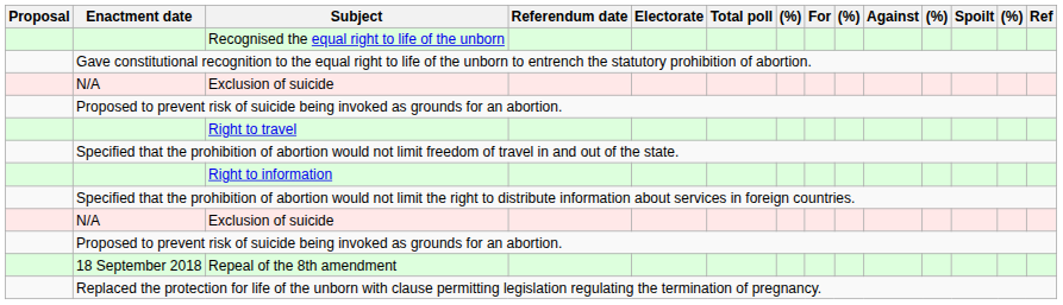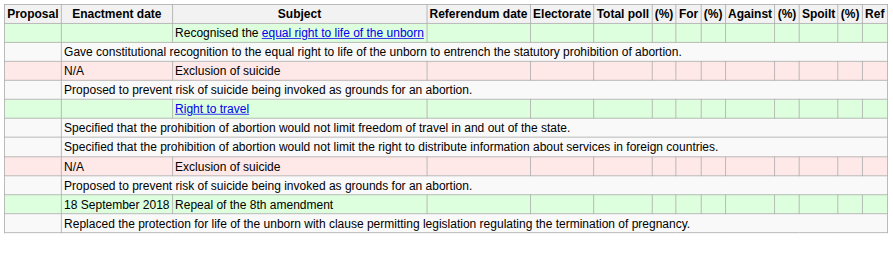 <table class="wikitable sortable" style="margin: 1em 1em 1em 0; font-size: 95%;">
 <tr style="background-color:#E9E9E9;">
 <th>Proposal</th>
 <th>Enactment date</th>
 <th>Subject</th>
 <th>Referendum date</th>
 <th>Electorate</th>
 <th>Total poll</th>
 <th>(%)</th>
 <th>For</th>
 <th>(%)</th>
 <th>Against</th>
 <th>(%)</th>
 <th>Spoilt</th>
 <th>(%)</th>
 <th>Ref</th>
 </tr>
 <tr style="background-color:#DDFFDD;">
 <td></td>
 <td></td>
 <td>Recognised the <a href='#'>equal right to life of the unborn</a></td>
 <td></td>
 <td></td>
 <td></td>
 <td></td>
 <td></td>
 <td><strong></strong></td>
 <td></td>
 <td></td>
 <td></td>
 <td></td>
 <td></td>
 </tr>
 <tr class="expand-child">
 <td></td>
 <td colspan="13">Gave constitutional recognition to the equal right to life of the unborn to entrench the statutory prohibition of abortion.</td>
 </tr>
 <tr style="background-color:#FFE8E8;">
 <td></td>
 <td> N/A</td>
 <td>Exclusion of suicide</td>
 <td></td>
 <td></td>
 <td></td>
 <td></td>
 <td></td>
 <td></td>
 <td></td>
 <td><strong></strong></td>
 <td></td>
 <td></td>
 <td></td>
 </tr>
 <tr class="expand-child">
 <td></td>
 <td colspan="13">Proposed to prevent risk of suicide being invoked as grounds for an abortion.</td>
 </tr>
 <tr style="background-color:#DDFFDD;">
 <td></td>
 <td></td>
 <td><a href='#'>Right to travel</a></td>
 <td></td>
 <td></td>
 <td></td>
 <td></td>
 <td></td>
 <td><strong></strong></td>
 <td></td>
 <td></td>
 <td></td>
 <td></td>
 <td></td>
 </tr>
 <tr class="expand-child">
 <td></td>
 <td colspan="13">Specified that the prohibition of abortion would not limit freedom of travel in and out of the state.</td>
 </tr>
-<tr style="background-color:#DDFFDD;">
-<td></td>
-<td></td>
-<td><a href='#'>Right to information</a></td>
-<td></td>
-<td></td>
-<td></td>
-<td></td>
-<td></td>
-<td><strong></strong></td>
-<td></td>
-<td></td>
-<td></td>
-<td></td>
-<td></td>
-</tr>
 <tr class="expand-child">
 <td></td>
 <td colspan="13">Specified that the prohibition of abortion would not limit the right to distribute information about services in foreign countries.</td>
 </tr>
 <tr style="background-color:#FFE8E8;">
 <td></td>
 <td> N/A</td>
 <td>Exclusion of suicide</td>
 <td></td>
 <td></td>
 <td></td>
 <td></td>
 <td></td>
 <td></td>
 <td></td>
 <td><strong></strong></td>
 <td></td>
 <td></td>
 <td></td>
 </tr>
 <tr class="expand-child">
 <td></td>
 <td colspan="13">Proposed to prevent risk of suicide being invoked as grounds for an abortion.</td>
 </tr>
 <tr style="background-color:#ddffdd;">
 <td></td>
 <td> 18 September 2018</td>
 <td>Repeal of the 8th amendment</td>
 <td></td>
 <td></td>
 <td></td>
 <td></td>
 <td></td>
 <td><strong></strong></td>
 <td></td>
 <td></td>
 <td></td>
 <td></td>
 <td></td>
 </tr>
 <tr class="expand-child">
 <td></td>
 <td colspan="13">Replaced the protection for life of the unborn with clause permitting legislation regulating the termination of pregnancy.</td>
 </tr>
 </table>
